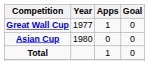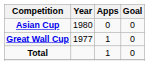 <table class="wikitable" style="font-size:90%; text-align: center;">
 <tr>
 <th>Competition</th>
 <th>Year</th>
 <th>Apps</th>
 <th>Goal</th>
 </tr>
 <tr>
+<td rowspan=1><strong><a href='#'>Asian Cup</a></strong></td>
+<td>1980</td>
+<td>0</td>
+<td>0</td>
+</tr>
+<tr>
 <td rowspan=1><strong><a href='#'>Great Wall Cup</a></strong></td>
 <td>1977</td>
 <td>1</td>
-<td>0</td>
-</tr>
-<tr>
-<td rowspan=1><strong><a href='#'>Asian Cup</a></strong></td>
-<td>1980</td>
-<td>0</td>
 <td>0</td>
 </tr>
 <tr>
 <td rowspan=1><strong>Total</strong></td>
 <td></td>
 <td>1</td>
 <td>0</td>
 </tr>
 <tr>
 </tr>
 <tr>
 </tr>
 </table>
